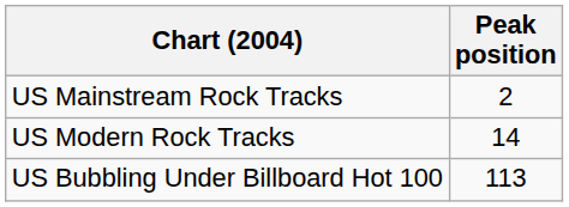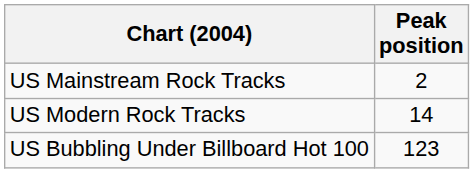 <table class="wikitable">
 <tr>
 <th>Chart (2004)</th>
 <th>Peak<br>position</th>
 </tr>
 <tr>
 <td>US Mainstream Rock Tracks</td>
 <td align="center">2</td>
 </tr>
 <tr>
 <td>US Modern Rock Tracks</td>
 <td align="center">14</td>
 </tr>
 <tr>
 <td>US Bubbling Under Billboard Hot 100</td>
-<td align="center">113</td>
+<td align="center">123</td>
 </tr>
 </table>
